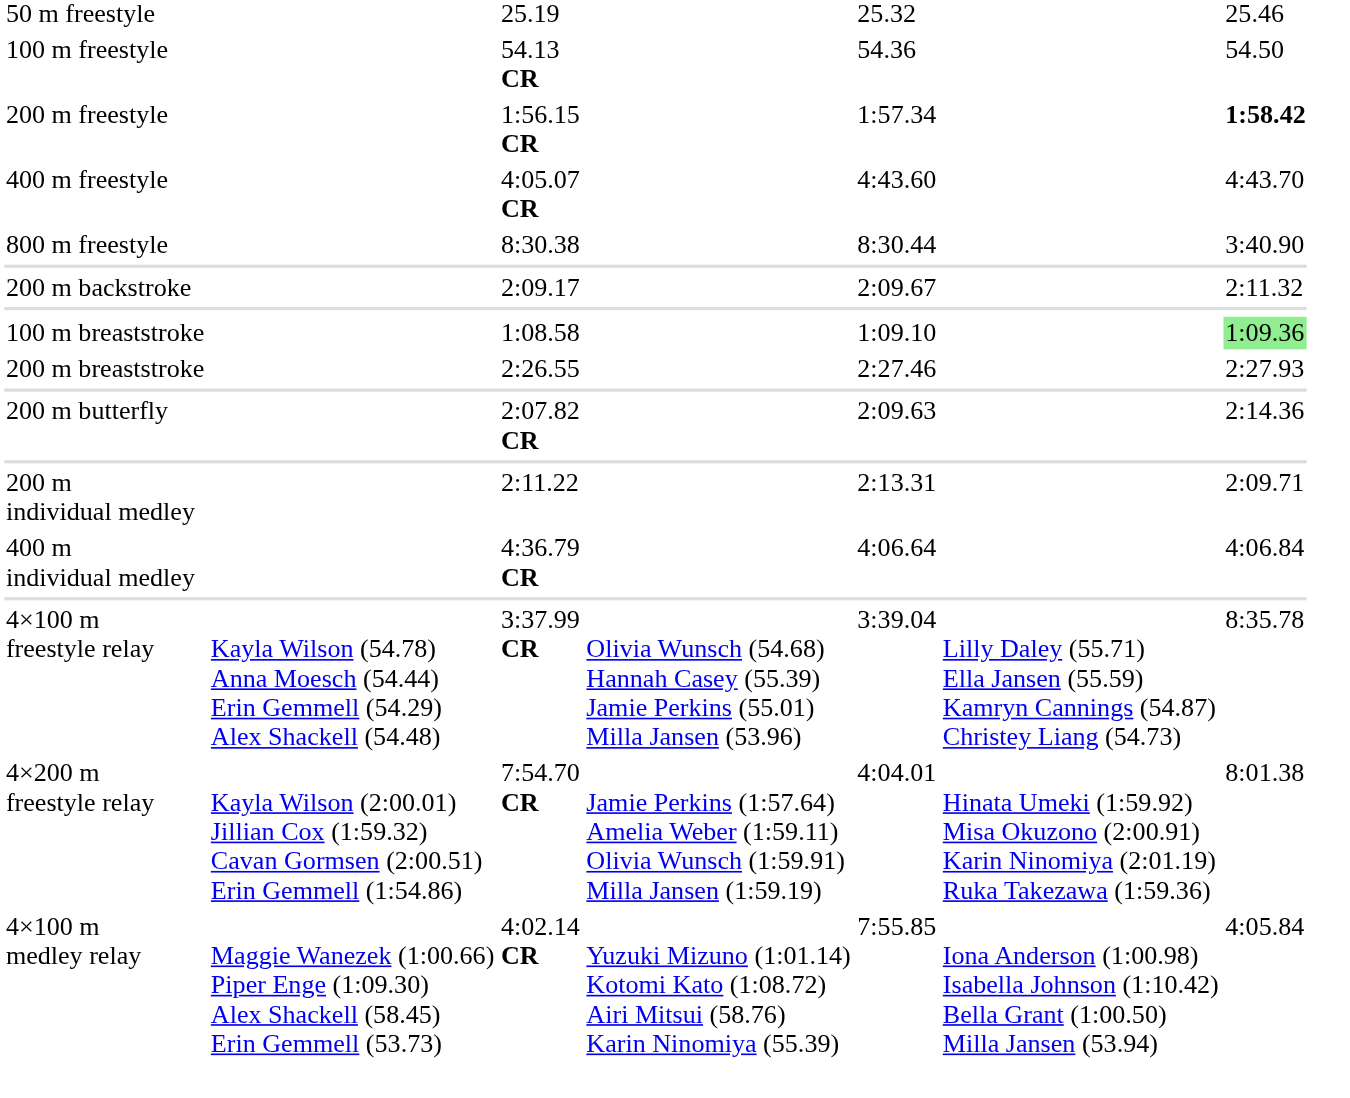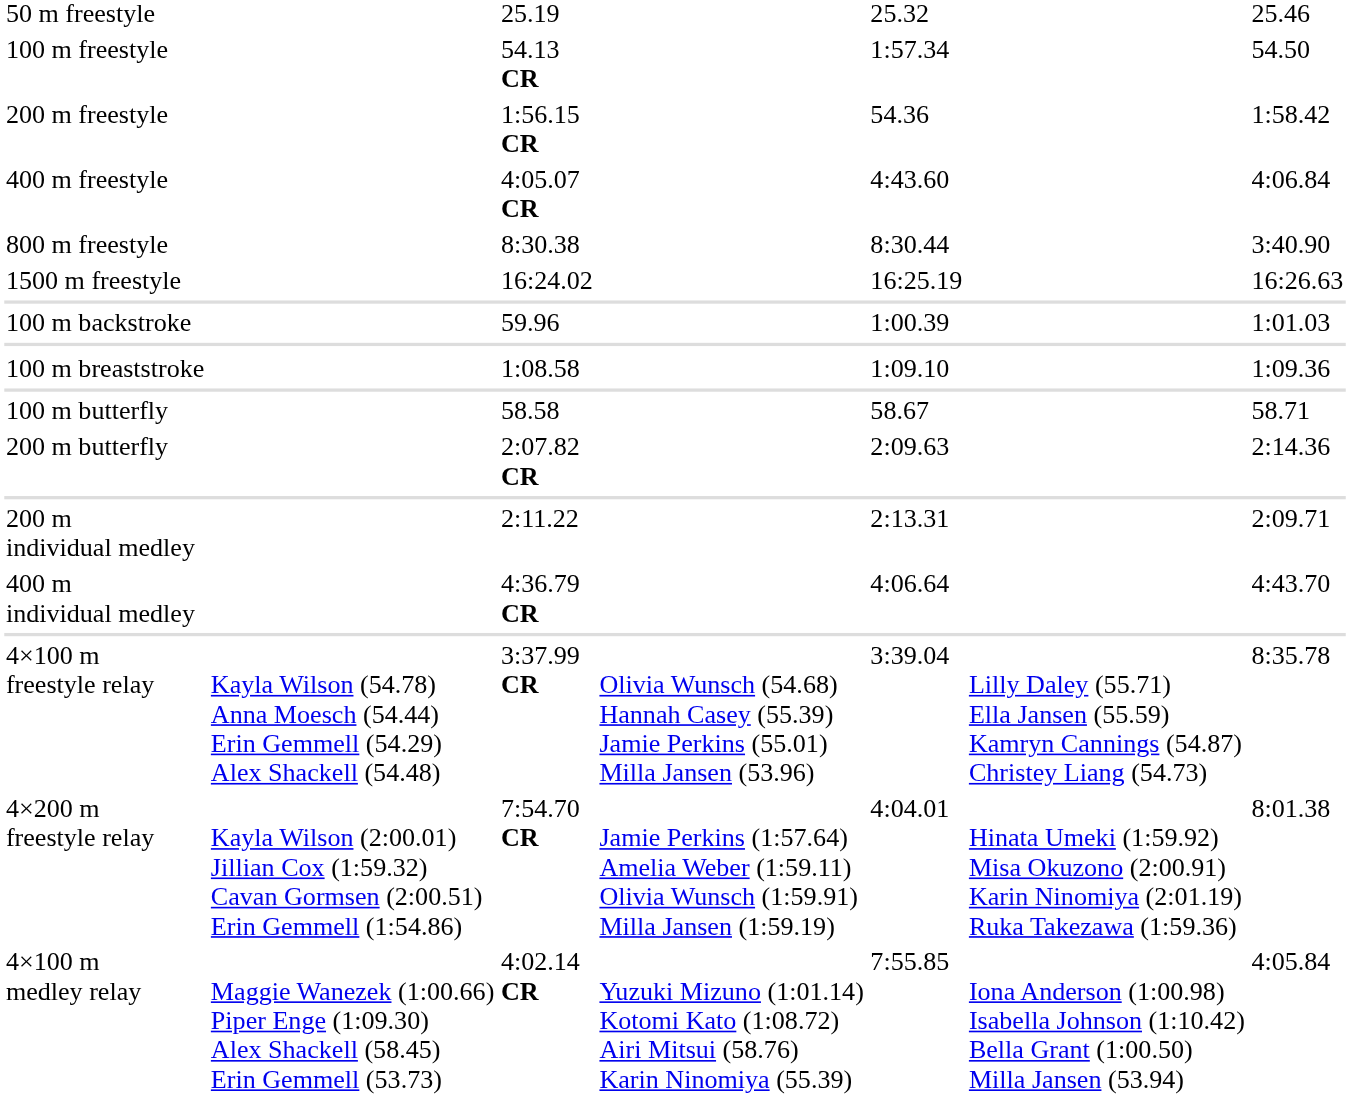 <table>
 <tr valign="top">
 <td>50 m freestyle</td>
 <td></td>
 <td>25.19</td>
 <td></td>
 <td>25.32</td>
 <td></td>
 <td>25.46</td>
 </tr>
 <tr valign="top">
 <td>100 m freestyle</td>
 <td></td>
 <td>54.13<br><strong>CR</strong></td>
 <td></td>
-<td>54.36</td>
+<td>1:57.34</td>
 <td></td>
 <td>54.50</td>
 </tr>
 <tr valign="top">
 <td>200 m freestyle</td>
 <td></td>
 <td>1:56.15<br><strong>CR</strong></td>
 <td></td>
-<td>1:57.34</td>
+<td>54.36</td>
 <td></td>
-<td><strong>1:58.42</strong></td>
+<td>1:58.42</td>
 </tr>
 <tr valign="top">
 <td>400 m freestyle</td>
 <td></td>
 <td>4:05.07<br><strong>CR</strong></td>
 <td></td>
 <td>4:43.60</td>
 <td></td>
-<td>4:43.70</td>
+<td>4:06.84</td>
 </tr>
 <tr valign="top">
 <td>800 m freestyle</td>
 <td></td>
 <td>8:30.38</td>
 <td></td>
 <td>8:30.44</td>
 <td></td>
 <td>3:40.90</td>
 </tr>
+<tr valign="top">
+<td>1500 m freestyle</td>
+<td></td>
+<td>16:24.02</td>
+<td></td>
+<td>16:25.19</td>
+<td></td>
+<td>16:26.63</td>
+</tr>
 <tr bgcolor=#DDDDDD>
 <td colspan=7></td>
 </tr>
 <tr valign="top">
-<td>200 m backstroke</td>
+<td>100 m backstroke</td>
 <td></td>
-<td>2:09.17</td>
+<td>59.96</td>
 <td></td>
-<td>2:09.67</td>
+<td>1:00.39</td>
 <td></td>
-<td>2:11.32</td>
+<td>1:01.03</td>
 </tr>
 <tr bgcolor=#DDDDDD>
 <td colspan=7></td>
 </tr>
 <tr valign="top">
 </tr>
 <tr valign="top">
 <td>100 m breaststroke</td>
 <td></td>
 <td>1:08.58</td>
 <td></td>
 <td>1:09.10</td>
 <td></td>
-<td style="background: lightgreen;">1:09.36</td>
-</tr>
-<tr valign="top">
-<td>200 m breaststroke</td>
-<td></td>
-<td>2:26.55</td>
-<td></td>
-<td>2:27.46</td>
-<td></td>
-<td>2:27.93</td>
+<td>1:09.36</td>
 </tr>
 <tr bgcolor=#DDDDDD>
 <td colspan=7></td>
+</tr>
+<tr valign="top">
+<td>100 m butterfly</td>
+<td></td>
+<td>58.58</td>
+<td></td>
+<td>58.67</td>
+<td></td>
+<td>58.71</td>
 </tr>
 <tr valign="top">
 <td>200 m butterfly</td>
 <td></td>
 <td>2:07.82<br><strong>CR</strong></td>
 <td></td>
 <td>2:09.63</td>
 <td></td>
 <td>2:14.36</td>
 </tr>
 <tr bgcolor=#DDDDDD>
 <td colspan=7></td>
 </tr>
 <tr valign="top">
 <td>200 m<br>individual medley</td>
 <td></td>
 <td>2:11.22</td>
 <td></td>
 <td>2:13.31</td>
 <td></td>
 <td>2:09.71</td>
 </tr>
 <tr valign="top">
 <td>400 m<br>individual medley</td>
 <td></td>
 <td>4:36.79<br><strong>CR</strong></td>
 <td></td>
 <td>4:06.64</td>
 <td></td>
-<td>4:06.84</td>
+<td>4:43.70</td>
 </tr>
 <tr bgcolor=#DDDDDD>
 <td colspan=7></td>
 </tr>
 <tr valign="top">
 <td>4×100 m<br>freestyle relay</td>
 <td><br><a href='#'>Kayla Wilson</a> (54.78)<br><a href='#'>Anna Moesch</a> (54.44)<br><a href='#'>Erin Gemmell</a> (54.29)<br><a href='#'>Alex Shackell</a> (54.48)</td>
 <td>3:37.99<br><strong>CR</strong></td>
 <td><br><a href='#'>Olivia Wunsch</a> (54.68)<br><a href='#'>Hannah Casey</a> (55.39)<br><a href='#'>Jamie Perkins</a> (55.01)<br><a href='#'>Milla Jansen</a> (53.96)</td>
 <td>3:39.04</td>
 <td><br><a href='#'>Lilly Daley</a> (55.71)<br><a href='#'>Ella Jansen</a> (55.59)<br><a href='#'>Kamryn Cannings</a> (54.87)<br><a href='#'>Christey Liang</a> (54.73)</td>
 <td>8:35.78</td>
 </tr>
 <tr valign="top">
 <td>4×200 m<br>freestyle relay</td>
 <td><br><a href='#'>Kayla Wilson</a> (2:00.01)<br><a href='#'>Jillian Cox</a> (1:59.32)<br><a href='#'>Cavan Gormsen</a> (2:00.51)<br><a href='#'>Erin Gemmell</a> (1:54.86)</td>
 <td>7:54.70<br><strong>CR</strong></td>
 <td><br><a href='#'>Jamie Perkins</a> (1:57.64)<br><a href='#'>Amelia Weber</a> (1:59.11)<br><a href='#'>Olivia Wunsch</a> (1:59.91)<br><a href='#'>Milla Jansen</a> (1:59.19)</td>
 <td>4:04.01</td>
 <td><br><a href='#'>Hinata Umeki</a> (1:59.92)<br><a href='#'>Misa Okuzono</a> (2:00.91)<br><a href='#'>Karin Ninomiya</a> (2:01.19)<br><a href='#'>Ruka Takezawa</a> (1:59.36)</td>
 <td>8:01.38</td>
 </tr>
 <tr valign="top">
 <td>4×100 m<br>medley relay</td>
 <td><br><a href='#'>Maggie Wanezek</a> (1:00.66)<br><a href='#'>Piper Enge</a> (1:09.30)<br><a href='#'>Alex Shackell</a> (58.45)<br><a href='#'>Erin Gemmell</a> (53.73)</td>
 <td>4:02.14<br><strong>CR</strong></td>
 <td><br><a href='#'>Yuzuki Mizuno</a> (1:01.14)<br><a href='#'>Kotomi Kato</a> (1:08.72)<br><a href='#'>Airi Mitsui</a> (58.76)<br><a href='#'>Karin Ninomiya</a> (55.39)</td>
 <td>7:55.85</td>
 <td><br><a href='#'>Iona Anderson</a> (1:00.98)<br><a href='#'>Isabella Johnson</a> (1:10.42)<br><a href='#'>Bella Grant</a> (1:00.50)<br><a href='#'>Milla Jansen</a> (53.94)</td>
 <td>4:05.84</td>
 </tr>
 </table>
